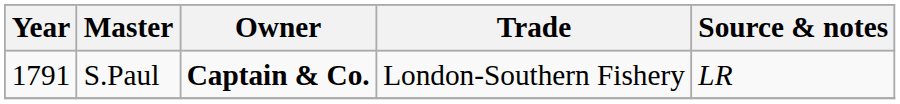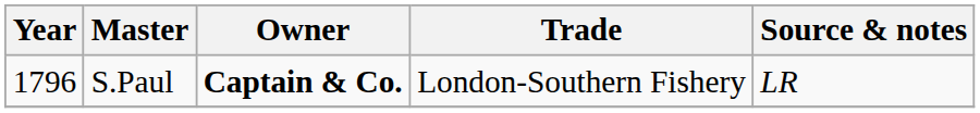 <table class=" wikitable">
 <tr>
 <th>Year</th>
 <th>Master</th>
 <th>Owner</th>
 <th>Trade</th>
 <th>Source & notes</th>
 </tr>
 <tr>
-<td>1791</td>
+<td>1796</td>
 <td>S.Paul</td>
 <td><strong>Captain & Co.</strong></td>
 <td>London-Southern Fishery</td>
 <td><em>LR</em></td>
 </tr>
 <tr>
 </tr>
 </table>
